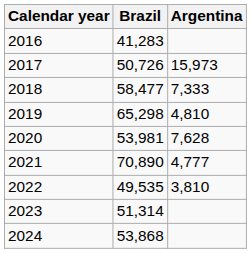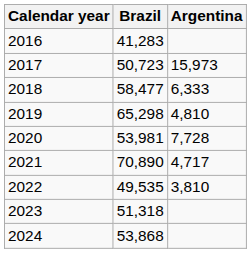 <table class="wikitable">
 <tr>
 <th>Calendar year</th>
 <th>Brazil</th>
 <th>Argentina</th>
 </tr>
 <tr>
 <td>2016</td>
 <td>41,283</td>
 <td></td>
 </tr>
 <tr>
 <td>2017</td>
-<td>50,726</td>
+<td>50,723</td>
 <td>15,973</td>
 </tr>
 <tr>
 <td>2018</td>
 <td>58,477</td>
-<td>7,333</td>
+<td>6,333</td>
 </tr>
 <tr>
 <td>2019</td>
 <td>65,298</td>
 <td>4,810</td>
 </tr>
 <tr>
 <td>2020</td>
 <td>53,981</td>
-<td>7,628</td>
+<td>7,728</td>
 </tr>
 <tr>
 <td>2021</td>
 <td>70,890</td>
-<td>4,777</td>
+<td>4,717</td>
 </tr>
 <tr>
 <td>2022</td>
 <td>49,535</td>
 <td>3,810</td>
 </tr>
 <tr>
 <td>2023</td>
-<td>51,314</td>
+<td>51,318</td>
 <td></td>
 </tr>
 <tr>
 <td>2024</td>
 <td>53,868</td>
 <td></td>
 </tr>
 </table>
